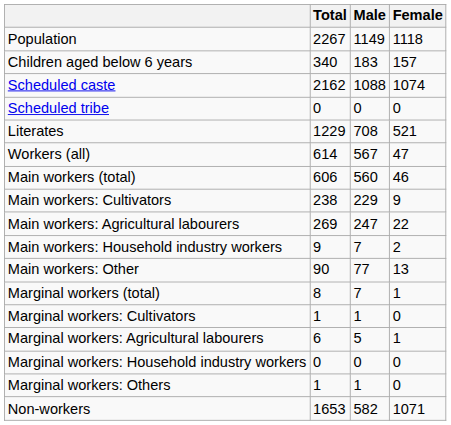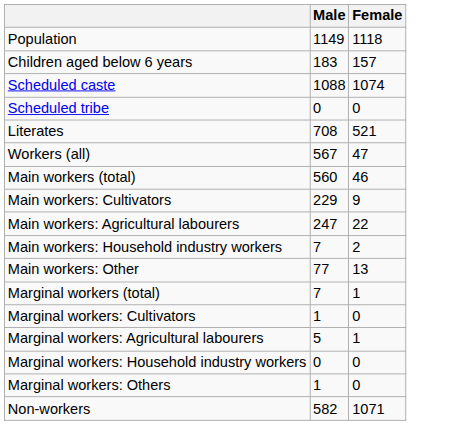 <table class="wikitable sortable">
 <tr>
 <th></th>
-<th>Total</th>
 <th>Male</th>
 <th>Female</th>
 </tr>
 <tr>
 <td>Population</td>
-<td>2267</td>
 <td>1149</td>
 <td>1118</td>
 </tr>
 <tr>
 <td>Children aged below 6 years</td>
-<td>340</td>
 <td>183</td>
 <td>157</td>
 </tr>
 <tr>
 <td><a href='#'>Scheduled caste</a></td>
-<td>2162</td>
 <td>1088</td>
 <td>1074</td>
 </tr>
 <tr>
 <td><a href='#'>Scheduled tribe</a></td>
 <td>0</td>
 <td>0</td>
-<td>0</td>
 </tr>
 <tr>
 <td>Literates</td>
-<td>1229</td>
 <td>708</td>
 <td>521</td>
 </tr>
 <tr>
 <td>Workers (all)</td>
-<td>614</td>
 <td>567</td>
 <td>47</td>
 </tr>
 <tr>
 <td>Main workers (total)</td>
-<td>606</td>
 <td>560</td>
 <td>46</td>
 </tr>
 <tr>
 <td>Main workers: Cultivators</td>
-<td>238</td>
 <td>229</td>
 <td>9</td>
 </tr>
 <tr>
 <td>Main workers: Agricultural labourers</td>
-<td>269</td>
 <td>247</td>
 <td>22</td>
 </tr>
 <tr>
 <td>Main workers: Household industry workers</td>
-<td>9</td>
 <td>7</td>
 <td>2</td>
 </tr>
 <tr>
 <td>Main workers: Other</td>
-<td>90</td>
 <td>77</td>
 <td>13</td>
 </tr>
 <tr>
 <td>Marginal workers (total)</td>
-<td>8</td>
 <td>7</td>
 <td>1</td>
 </tr>
 <tr>
 <td>Marginal workers: Cultivators</td>
 <td>1</td>
-<td>1</td>
 <td>0</td>
 </tr>
 <tr>
 <td>Marginal workers: Agricultural labourers</td>
-<td>6</td>
 <td>5</td>
 <td>1</td>
 </tr>
 <tr>
 <td>Marginal workers: Household industry workers</td>
 <td>0</td>
 <td>0</td>
-<td>0</td>
 </tr>
 <tr>
 <td>Marginal workers: Others</td>
-<td>1</td>
 <td>1</td>
 <td>0</td>
 </tr>
 <tr>
 <td>Non-workers</td>
-<td>1653</td>
 <td>582</td>
 <td>1071</td>
 </tr>
 </table>
